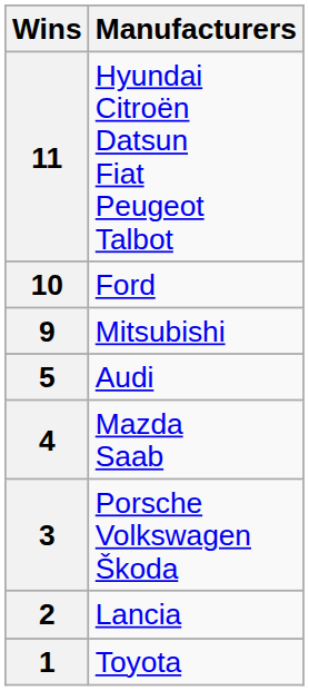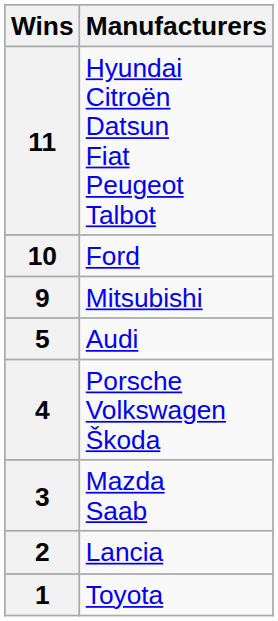 <table class="wikitable" style="font-size: 95%;">
 <tr>
 <th>Wins</th>
 <th>Manufacturers</th>
 </tr>
 <tr>
 <th>11</th>
 <td> <a href='#'>Hyundai</a> <br>  <a href='#'>Citroën</a> <br>  <a href='#'>Datsun</a> <br>  <a href='#'>Fiat</a> <br>  <a href='#'>Peugeot</a> <br>  <a href='#'>Talbot</a></td>
 </tr>
 <tr>
 <th>10</th>
 <td> <a href='#'>Ford</a></td>
 </tr>
 <tr>
 <th>9</th>
 <td> <a href='#'>Mitsubishi</a></td>
 </tr>
 <tr>
 <th>5</th>
 <td> <a href='#'>Audi</a></td>
 </tr>
 <tr>
 <th>4</th>
-<td> <a href='#'>Mazda</a> <br>  <a href='#'>Saab</a></td>
+<td> <a href='#'>Porsche</a><br> <a href='#'>Volkswagen</a><br> <a href='#'>Škoda</a></td>
 </tr>
 <tr>
 <th>3</th>
-<td> <a href='#'>Porsche</a><br> <a href='#'>Volkswagen</a><br> <a href='#'>Škoda</a></td>
+<td> <a href='#'>Mazda</a> <br>  <a href='#'>Saab</a></td>
 </tr>
 <tr>
 <th>2</th>
 <td> <a href='#'>Lancia</a></td>
 </tr>
 <tr>
 <th>1</th>
 <td> <a href='#'>Toyota</a></td>
 </tr>
 </table>
